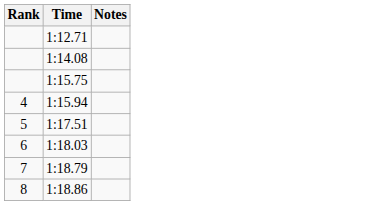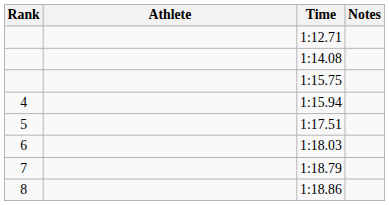 <table class="wikitable" style="text-align:center">
 <tr>
 <th>Rank</th>
+<th Style="width:18em">Athlete</th>
 <th>Time</th>
 <th>Notes</th>
 </tr>
 <tr>
 <td></td>
+<td style="text-align:left"></td>
 <td>1:12.71</td>
 <td></td>
 </tr>
 <tr>
 <td></td>
+<td style="text-align:left"></td>
 <td>1:14.08</td>
 <td></td>
 </tr>
 <tr>
 <td></td>
+<td style="text-align:left"></td>
 <td>1:15.75</td>
 <td></td>
 </tr>
 <tr>
 <td>4</td>
+<td style="text-align:left"></td>
 <td>1:15.94</td>
 <td></td>
 </tr>
 <tr>
 <td>5</td>
+<td style="text-align:left"></td>
 <td>1:17.51</td>
 <td></td>
 </tr>
 <tr>
 <td>6</td>
+<td style="text-align:left"></td>
 <td>1:18.03</td>
 <td></td>
 </tr>
 <tr>
 <td>7</td>
+<td style="text-align:left"></td>
 <td>1:18.79</td>
 <td></td>
 </tr>
 <tr>
 <td>8</td>
+<td style="text-align:left"></td>
 <td>1:18.86</td>
 <td></td>
 </tr>
 </table>
